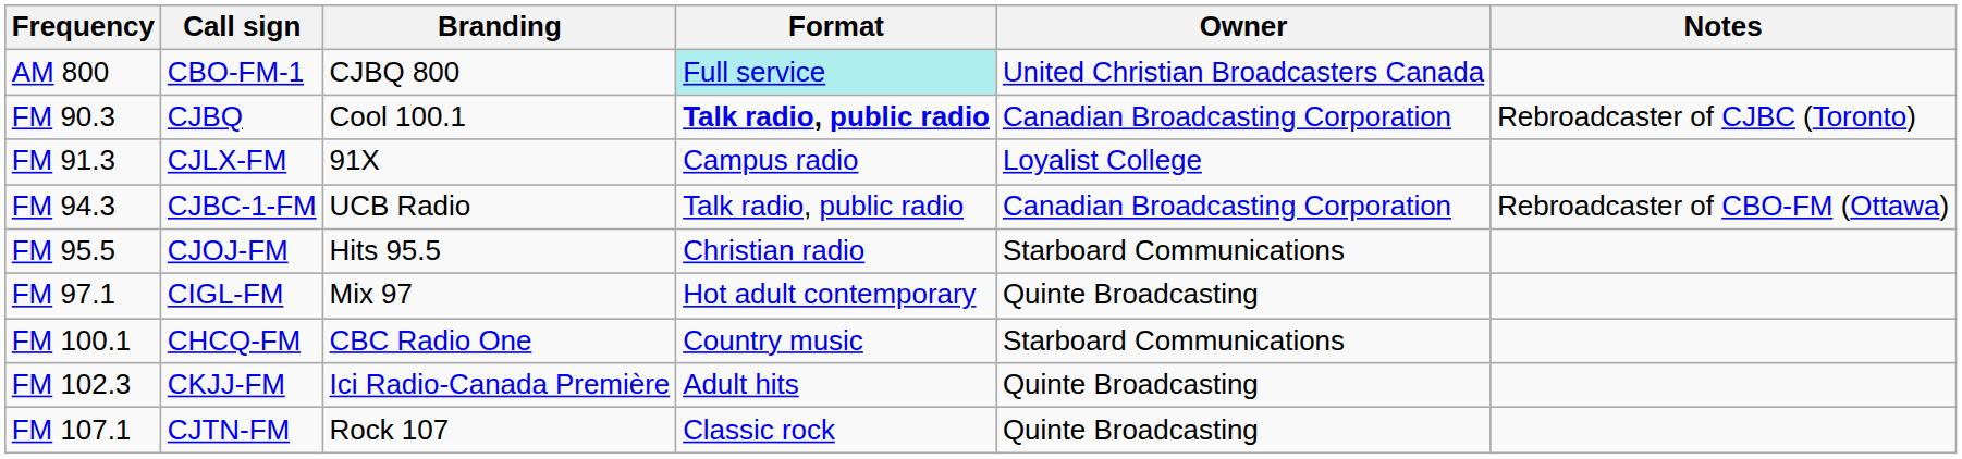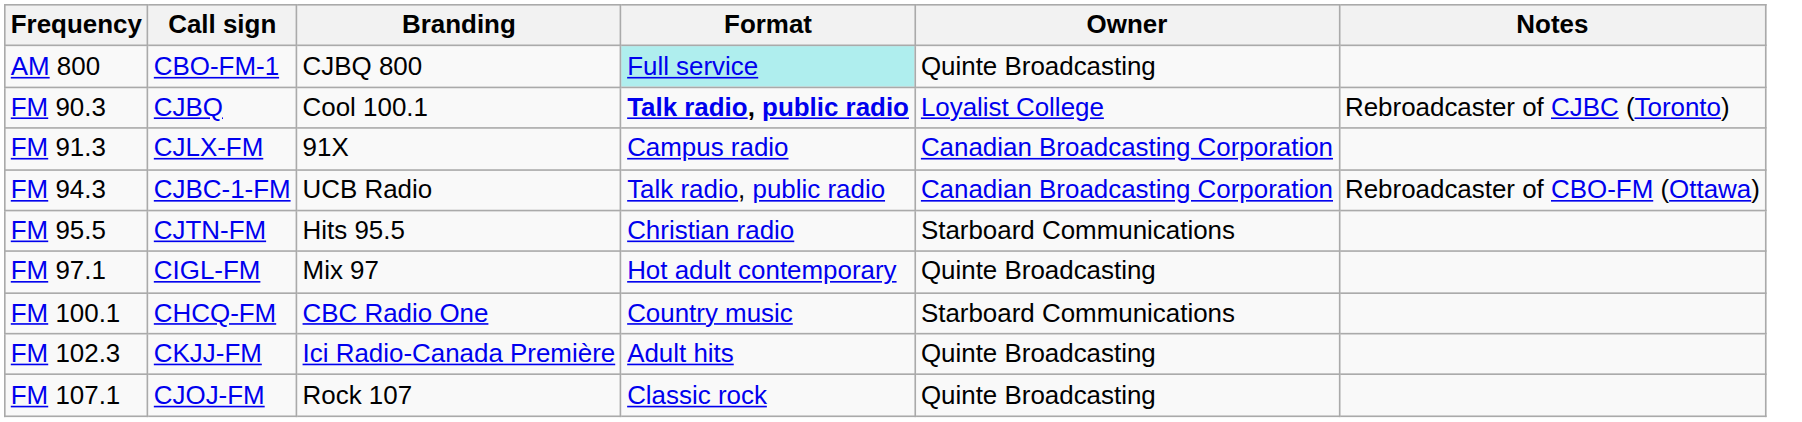 <table class="wikitable sortable">
 <tr>
 <th>Frequency</th>
 <th>Call sign</th>
 <th>Branding</th>
 <th>Format</th>
 <th>Owner</th>
 <th>Notes</th>
 </tr>
 <tr>
 <td><a href='#'>AM</a> 800</td>
 <td><a href='#'>CBO-FM-1</a></td>
 <td>CJBQ 800</td>
 <td style="background: paleturquoise;"><a href='#'>Full service</a></td>
-<td><a href='#'>United Christian Broadcasters Canada</a></td>
+<td>Quinte Broadcasting</td>
 <td></td>
 </tr>
 <tr>
 <td><a href='#'>FM</a> 90.3</td>
 <td><a href='#'>CJBQ</a></td>
 <td>Cool 100.1</td>
 <td><strong><a href='#'>Talk radio</a>, <a href='#'>public radio</a></strong></td>
-<td><a href='#'>Canadian Broadcasting Corporation</a></td>
+<td><a href='#'>Loyalist College</a></td>
 <td>Rebroadcaster of <a href='#'>CJBC</a> (<a href='#'>Toronto</a>)</td>
 </tr>
 <tr>
 <td><a href='#'>FM</a> 91.3</td>
 <td><a href='#'>CJLX-FM</a></td>
 <td>91X</td>
 <td><a href='#'>Campus radio</a></td>
-<td><a href='#'>Loyalist College</a></td>
+<td><a href='#'>Canadian Broadcasting Corporation</a></td>
 <td></td>
 </tr>
 <tr>
 <td><a href='#'>FM</a> 94.3</td>
 <td><a href='#'>CJBC-1-FM</a></td>
 <td>UCB Radio</td>
 <td><a href='#'>Talk radio</a>, <a href='#'>public radio</a></td>
 <td><a href='#'>Canadian Broadcasting Corporation</a></td>
 <td>Rebroadcaster of <a href='#'>CBO-FM</a> (<a href='#'>Ottawa</a>) </td>
 </tr>
 <tr>
 <td><a href='#'>FM</a> 95.5</td>
-<td><a href='#'>CJOJ-FM</a></td>
+<td><a href='#'>CJTN-FM</a></td>
 <td>Hits 95.5</td>
 <td><a href='#'>Christian radio</a></td>
 <td>Starboard Communications</td>
 <td></td>
 </tr>
 <tr>
 <td><a href='#'>FM</a> 97.1</td>
 <td><a href='#'>CIGL-FM</a></td>
 <td>Mix 97</td>
 <td><a href='#'>Hot adult contemporary</a></td>
 <td>Quinte Broadcasting</td>
 <td></td>
 </tr>
 <tr>
 <td><a href='#'>FM</a> 100.1</td>
 <td><a href='#'>CHCQ-FM</a></td>
 <td><a href='#'>CBC Radio One</a></td>
 <td><a href='#'>Country music</a></td>
 <td>Starboard Communications</td>
 <td></td>
 </tr>
 <tr>
 <td><a href='#'>FM</a> 102.3</td>
 <td><a href='#'>CKJJ-FM</a></td>
 <td><a href='#'>Ici Radio-Canada Première</a></td>
 <td><a href='#'>Adult hits</a></td>
 <td>Quinte Broadcasting</td>
 <td></td>
 </tr>
 <tr>
 <td><a href='#'>FM</a> 107.1</td>
-<td><a href='#'>CJTN-FM</a></td>
+<td><a href='#'>CJOJ-FM</a></td>
 <td>Rock 107</td>
 <td><a href='#'>Classic rock</a></td>
 <td>Quinte Broadcasting</td>
 <td></td>
 </tr>
 </table>
